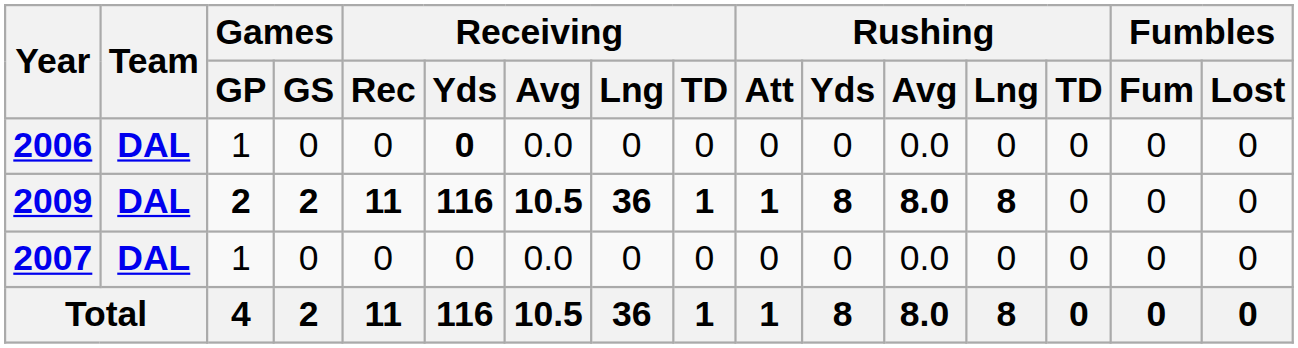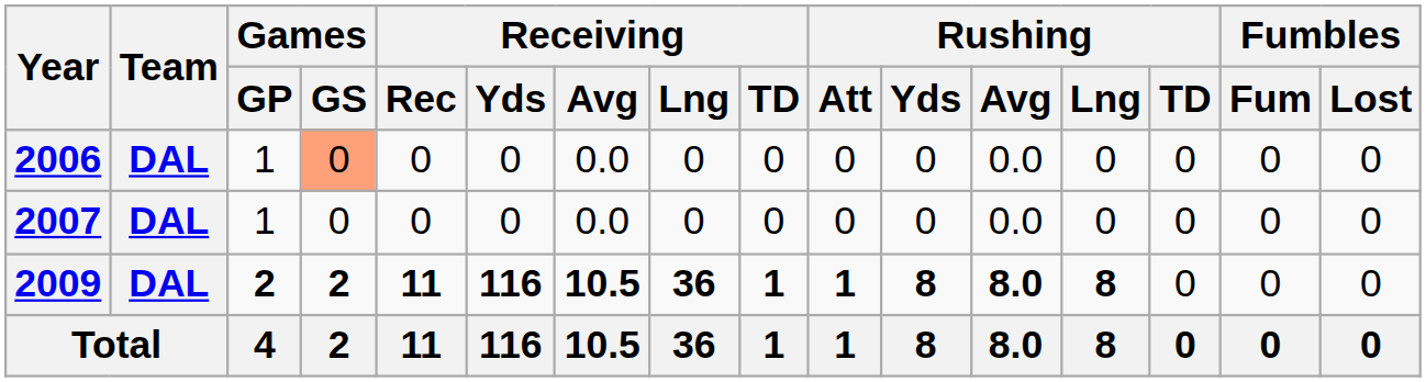 <table class="wikitable" style="text-align:center;">
 <tr>
 <th rowspan="2">Year</th>
 <th rowspan="2">Team</th>
 <th colspan="2">Games</th>
 <th colspan="5">Receiving</th>
 <th colspan="5">Rushing</th>
 <th colspan="2">Fumbles</th>
 </tr>
 <tr>
 <th>GP</th>
 <th>GS</th>
 <th>Rec</th>
 <th>Yds</th>
 <th>Avg</th>
 <th>Lng</th>
 <th>TD</th>
 <th>Att</th>
 <th>Yds</th>
 <th>Avg</th>
 <th>Lng</th>
 <th>TD</th>
 <th>Fum</th>
 <th>Lost</th>
 </tr>
 <tr>
 <th><a href='#'>2006</a></th>
 <th><a href='#'>DAL</a></th>
 <td>1</td>
+<td style="background: lightsalmon;">0</td>
 <td>0</td>
 <td>0</td>
-<td><strong>0</strong></td>
+<td>0.0</td>
+<td>0</td>
+<td>0</td>
+<td>0</td>
+<td>0</td>
+<td>0.0</td>
+<td>0</td>
+<td>0</td>
+<td>0</td>
+<td>0</td>
+</tr>
+<tr>
+<th><a href='#'>2007</a></th>
+<th><a href='#'>DAL</a></th>
+<td>1</td>
+<td>0</td>
+<td>0</td>
+<td>0</td>
 <td>0.0</td>
 <td>0</td>
 <td>0</td>
 <td>0</td>
 <td>0</td>
 <td>0.0</td>
 <td>0</td>
 <td>0</td>
 <td>0</td>
 <td>0</td>
 </tr>
 <tr>
 <th><a href='#'>2009</a></th>
 <th><a href='#'>DAL</a></th>
 <td><strong>2</strong></td>
 <td><strong>2</strong></td>
 <td><strong>11</strong></td>
 <td><strong>116</strong></td>
 <td><strong>10.5</strong></td>
 <td><strong>36</strong></td>
 <td><strong>1</strong></td>
 <td><strong>1</strong></td>
 <td><strong>8</strong></td>
 <td><strong>8.0</strong></td>
 <td><strong>8</strong></td>
 <td>0</td>
 <td>0</td>
 <td>0</td>
 </tr>
 <tr>
-<th><a href='#'>2007</a></th>
-<th><a href='#'>DAL</a></th>
-<td>1</td>
-<td>0</td>
-<td>0</td>
-<td>0</td>
-<td>0.0</td>
-<td>0</td>
-<td>0</td>
-<td>0</td>
-<td>0</td>
-<td>0.0</td>
-<td>0</td>
-<td>0</td>
-<td>0</td>
-<td>0</td>
-</tr>
-<tr>
 <th colspan="2">Total</th>
 <th>4</th>
 <th>2</th>
 <th>11</th>
 <th>116</th>
 <th>10.5</th>
 <th>36</th>
 <th>1</th>
 <th>1</th>
 <th>8</th>
 <th>8.0</th>
 <th>8</th>
 <th>0</th>
 <th>0</th>
 <th>0</th>
 </tr>
 </table>
